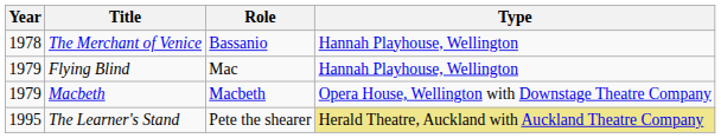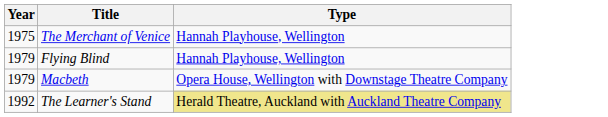 <table class=wikitable>
 <tr>
 <th>Year</th>
 <th>Title</th>
-<th>Role</th>
 <th>Type</th>
 </tr>
 <tr>
-<td>1978</td>
+<td>1975</td>
 <td><em><a href='#'>The Merchant of Venice</a></em></td>
-<td><a href='#'>Bassanio</a></td>
 <td><a href='#'>Hannah Playhouse, Wellington</a></td>
 </tr>
 <tr>
 <td>1979</td>
 <td><em>Flying Blind</em></td>
-<td>Mac</td>
 <td><a href='#'>Hannah Playhouse, Wellington</a></td>
 </tr>
 <tr>
 <td>1979</td>
 <td><em><a href='#'>Macbeth</a></em></td>
-<td><a href='#'>Macbeth</a></td>
 <td><a href='#'>Opera House, Wellington</a> with <a href='#'>Downstage Theatre Company</a></td>
 </tr>
 <tr>
-<td>1995</td>
+<td>1992</td>
 <td><em>The Learner's Stand</em></td>
-<td>Pete the shearer</td>
 <td style="background: khaki;">Herald Theatre, Auckland with <a href='#'>Auckland Theatre Company</a></td>
 </tr>
 </table>
